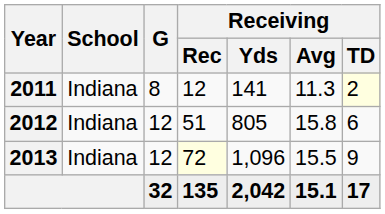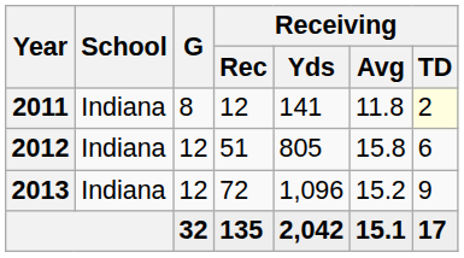 <table class="wikitable sortable">
 <tr>
 <th rowspan="2">Year</th>
 <th rowspan="2">School</th>
 <th rowspan="2">G</th>
 <th colspan="4">Receiving</th>
 </tr>
 <tr>
 <th>Rec</th>
 <th>Yds</th>
 <th>Avg</th>
 <th>TD</th>
 </tr>
 <tr>
 <th>2011</th>
 <td>Indiana</td>
 <td>8</td>
 <td>12</td>
 <td>141</td>
-<td>11.3</td>
+<td>11.8</td>
 <td style="background: lightyellow;">2</td>
 </tr>
 <tr>
 <th>2012</th>
 <td>Indiana</td>
 <td>12</td>
 <td>51</td>
 <td>805</td>
 <td>15.8</td>
 <td>6</td>
 </tr>
 <tr>
 <th>2013</th>
 <td>Indiana</td>
 <td>12</td>
-<td style="background: lightyellow;">72</td>
+<td>72</td>
 <td>1,096</td>
-<td>15.5</td>
+<td>15.2</td>
 <td>9</td>
 </tr>
 <tr class="sortbottom" style="background:#eee;">
 <th colspan=2 style="text-align: center;"><strong></strong></th>
 <td><strong>32</strong></td>
 <td><strong>135</strong></td>
 <td><strong>2,042</strong></td>
 <td><strong>15.1</strong></td>
 <td><strong>17</strong></td>
 </tr>
 </table>
